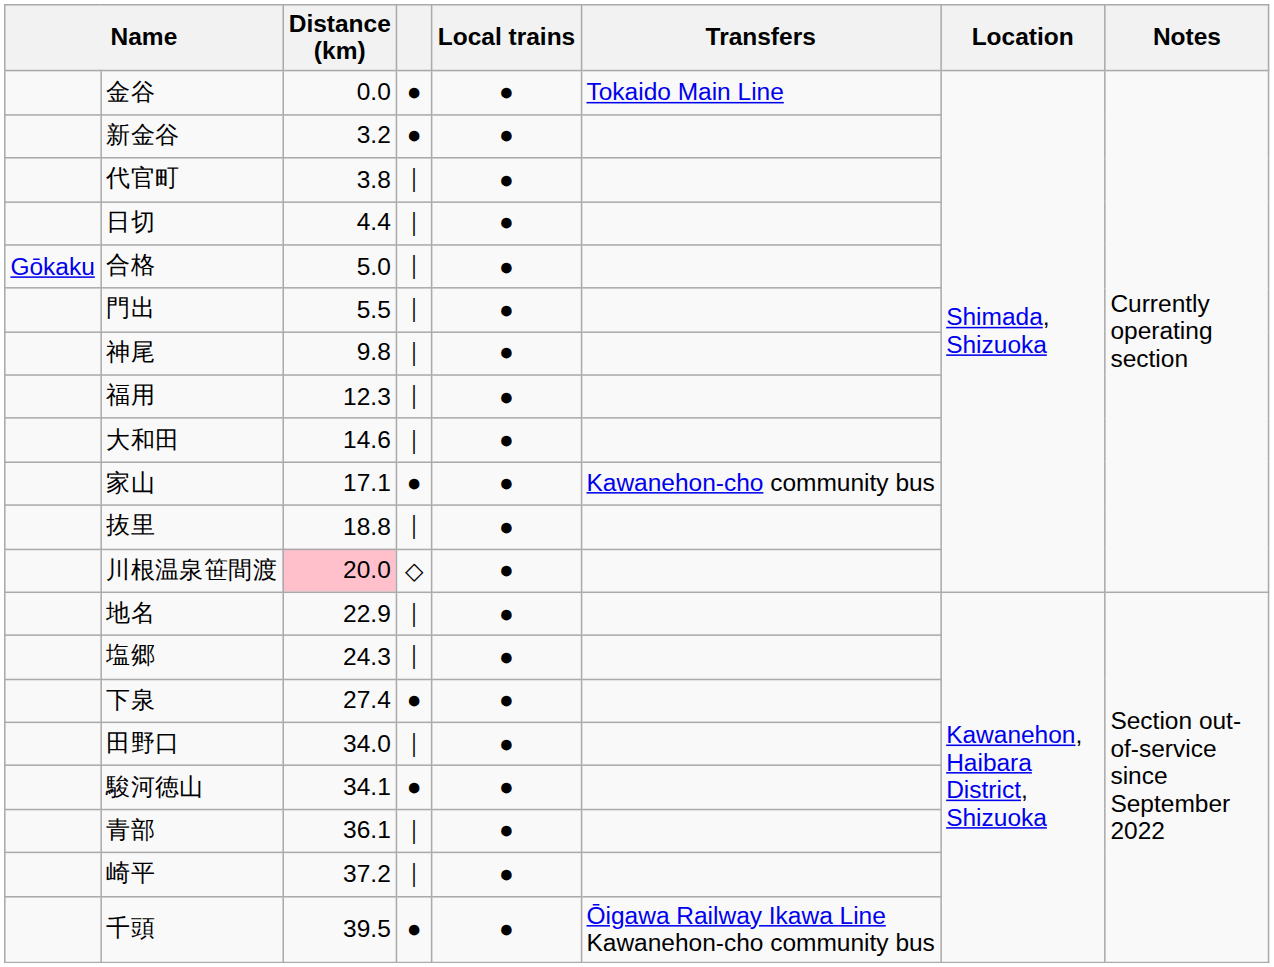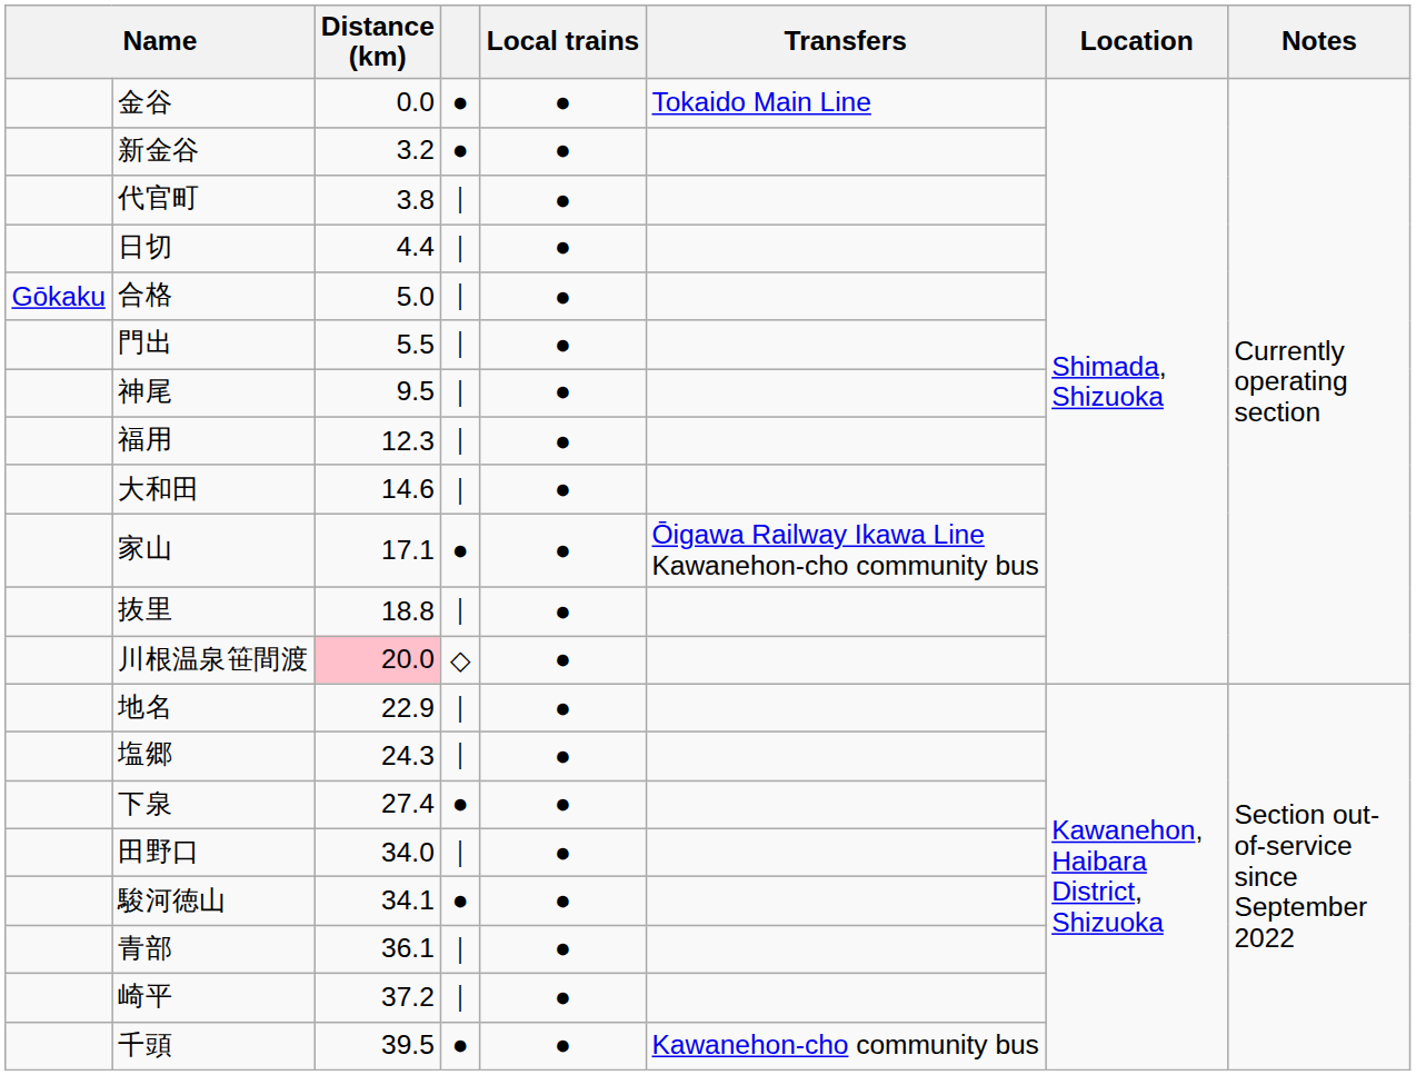 <table class="wikitable" rules="all">
 <tr>
 <th colspan="2">Name</th>
 <th>Distance<br>(km)</th>
 <th></th>
 <th>Local trains</th>
 <th>Transfers</th>
 <th style="width: 100px">Location</th>
 <th style="width: 100px">Notes</th>
 </tr>
 <tr>
 <td></td>
 <td>金谷</td>
 <td style="text-align:right;">0.0</td>
 <td style="text-align:center;">●</td>
 <td style="text-align:center;">●</td>
 <td> <a href='#'>Tokaido Main Line</a></td>
 <td rowspan="12"><a href='#'>Shimada</a>, <a href='#'>Shizuoka</a></td>
 <td rowspan="12">Currently operating section</td>
 </tr>
 <tr>
 <td></td>
 <td>新金谷</td>
 <td style="text-align:right;">3.2</td>
 <td style="text-align:center;">●</td>
 <td style="text-align:center;">●</td>
 <td> </td>
 </tr>
 <tr>
 <td></td>
 <td>代官町</td>
 <td style="text-align:right;">3.8</td>
 <td style="text-align:center;">｜</td>
 <td style="text-align:center;">●</td>
 <td> </td>
 </tr>
 <tr>
 <td></td>
 <td>日切</td>
 <td style="text-align:right;">4.4</td>
 <td style="text-align:center;">｜</td>
 <td style="text-align:center;">●</td>
 <td> </td>
 </tr>
 <tr>
 <td><a href='#'>Gōkaku</a></td>
 <td>合格</td>
 <td style="text-align:right;">5.0</td>
 <td style="text-align:center;">｜</td>
 <td style="text-align:center;">●</td>
 <td> </td>
 </tr>
 <tr>
 <td></td>
 <td>門出</td>
 <td style="text-align:right;">5.5</td>
 <td style="text-align:center;">｜</td>
 <td style="text-align:center;">●</td>
 <td> </td>
 </tr>
 <tr>
 <td></td>
 <td>神尾</td>
-<td style="text-align:right;">9.8</td>
+<td style="text-align:right;">9.5</td>
 <td style="text-align:center;">｜</td>
 <td style="text-align:center;">●</td>
 <td> </td>
 </tr>
 <tr>
 <td></td>
 <td>福用</td>
 <td style="text-align:right;">12.3</td>
 <td style="text-align:center;">｜</td>
 <td style="text-align:center;">●</td>
 <td> </td>
 </tr>
 <tr>
 <td></td>
 <td>大和田</td>
 <td style="text-align:right;">14.6</td>
 <td style="text-align:center;">｜</td>
 <td style="text-align:center;">●</td>
 <td> </td>
 </tr>
 <tr>
 <td></td>
 <td>家山</td>
 <td style="text-align:right;">17.1</td>
 <td style="text-align:center;">●</td>
 <td style="text-align:center;">●</td>
-<td><a href='#'>Kawanehon-cho</a> community bus</td>
+<td><a href='#'>Ōigawa Railway Ikawa Line</a><br>Kawanehon-cho community bus</td>
 </tr>
 <tr>
 <td></td>
 <td>抜里</td>
 <td style="text-align:right;">18.8</td>
 <td style="text-align:center;">｜</td>
 <td style="text-align:center;">●</td>
 <td> </td>
 </tr>
 <tr>
 <td></td>
 <td>川根温泉笹間渡</td>
 <td style="background: pink; text-align:right;">20.0</td>
 <td style="text-align:center;">◇</td>
 <td style="text-align:center;">●</td>
 <td> </td>
 </tr>
 <tr>
 <td><s></s></td>
 <td>地名</td>
 <td style="text-align:right;">22.9</td>
 <td style="text-align:center;">｜</td>
 <td style="text-align:center;">●</td>
 <td> </td>
 <td rowspan="8"><a href='#'>Kawanehon</a>, <a href='#'>Haibara District</a>, <a href='#'>Shizuoka</a></td>
 <td rowspan="8">Section out-of-service since September 2022</td>
 </tr>
 <tr>
 <td><s></s></td>
 <td>塩郷</td>
 <td style="text-align:right;">24.3</td>
 <td style="text-align:center;">｜</td>
 <td style="text-align:center;">●</td>
 <td> </td>
 </tr>
 <tr>
 <td><s></s></td>
 <td>下泉</td>
 <td style="text-align:right;">27.4</td>
 <td style="text-align:center;">●</td>
 <td style="text-align:center;">●</td>
 <td> </td>
 </tr>
 <tr>
 <td><s></s></td>
 <td>田野口</td>
 <td style="text-align:right;">34.0</td>
 <td style="text-align:center;">｜</td>
 <td style="text-align:center;">●</td>
 <td> </td>
 </tr>
 <tr>
 <td><s></s></td>
 <td>駿河徳山</td>
 <td style="text-align:right;">34.1</td>
 <td style="text-align:center;">●</td>
 <td style="text-align:center;">●</td>
 <td> </td>
 </tr>
 <tr>
 <td><s></s></td>
 <td>青部</td>
 <td style="text-align:right;">36.1</td>
 <td style="text-align:center;">｜</td>
 <td style="text-align:center;">●</td>
 <td> </td>
 </tr>
 <tr>
 <td><s></s></td>
 <td>崎平</td>
 <td style="text-align:right;">37.2</td>
 <td style="text-align:center;">｜</td>
 <td style="text-align:center;">●</td>
 <td> </td>
 </tr>
 <tr>
 <td><s></s></td>
 <td>千頭</td>
 <td style="text-align:right;">39.5</td>
 <td style="text-align:center;">●</td>
 <td style="text-align:center;">●</td>
-<td><a href='#'>Ōigawa Railway Ikawa Line</a><br>Kawanehon-cho community bus</td>
+<td><a href='#'>Kawanehon-cho</a> community bus</td>
 </tr>
 </table>
